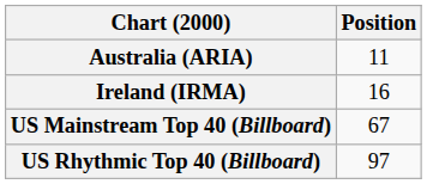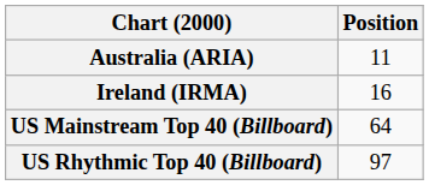 <table class="wikitable sortable plainrowheaders" style="text-align:center">
 <tr>
 <th scope="col">Chart (2000)</th>
 <th scope="col">Position</th>
 </tr>
 <tr>
 <th scope="row">Australia (ARIA)</th>
 <td>11</td>
 </tr>
 <tr>
 <th scope="row">Ireland (IRMA)</th>
 <td>16</td>
 </tr>
 <tr>
 <th scope="row">US Mainstream Top 40 (<em>Billboard</em>)</th>
-<td>67</td>
+<td>64</td>
 </tr>
 <tr>
 <th scope="row">US Rhythmic Top 40 (<em>Billboard</em>)</th>
 <td>97</td>
 </tr>
 </table>
